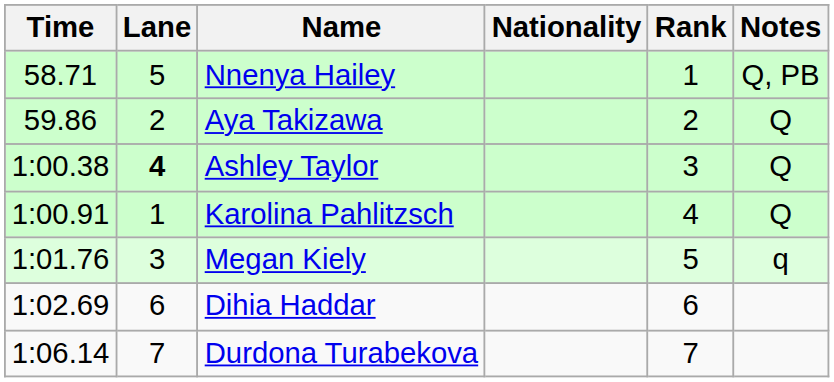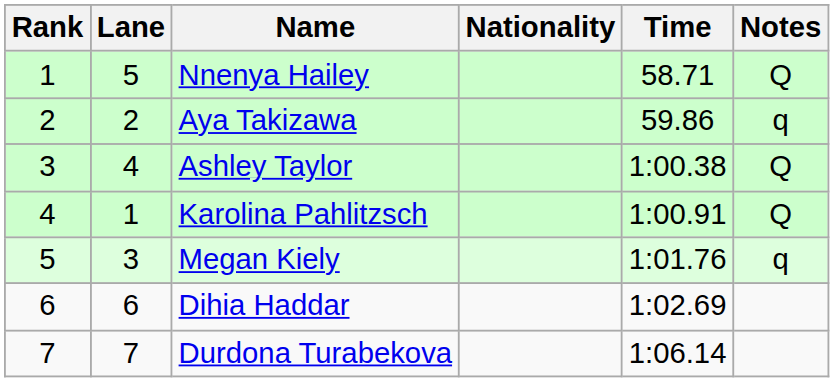 <table class="wikitable sortable" style="text-align:center">
 <tr>
-<th>Time</th>
+<th>Rank</th>
 <th>Lane</th>
 <th>Name</th>
 <th>Nationality</th>
-<th>Rank</th>
+<th>Time</th>
 <th>Notes</th>
 </tr>
 <tr bgcolor=ccffcc>
-<td>58.71</td>
+<td align=center>1</td>
 <td align=center>5</td>
 <td align=left><a href='#'>Nnenya Hailey</a></td>
 <td align=left></td>
-<td align=center>1</td>
-<td>Q, PB</td>
+<td>58.71</td>
+<td>Q</td>
 </tr>
 <tr bgcolor=ccffcc>
-<td>59.86</td>
+<td align=center>2</td>
 <td align=center>2</td>
 <td align=left><a href='#'>Aya Takizawa</a></td>
 <td align=left></td>
-<td align=center>2</td>
+<td>59.86</td>
+<td>q</td>
+</tr>
+<tr bgcolor=ccffcc>
+<td align=center>3</td>
+<td align=center>4</td>
+<td align=left><a href='#'>Ashley Taylor</a></td>
+<td align=left></td>
+<td>1:00.38</td>
 <td>Q</td>
 </tr>
 <tr bgcolor=ccffcc>
-<td>1:00.38</td>
-<td align=center><strong>4</strong></td>
-<td align=left><a href='#'>Ashley Taylor</a></td>
-<td align=left></td>
-<td align=center>3</td>
-<td>Q</td>
-</tr>
-<tr bgcolor=ccffcc>
-<td>1:00.91</td>
+<td align=center>4</td>
 <td align=center>1</td>
 <td align=left><a href='#'>Karolina Pahlitzsch</a></td>
 <td align=left></td>
-<td align=center>4</td>
+<td>1:00.91</td>
 <td>Q</td>
 </tr>
 <tr bgcolor=ddffdd>
-<td>1:01.76</td>
+<td align=center>5</td>
 <td align=center>3</td>
 <td align=left><a href='#'>Megan Kiely</a></td>
 <td align=left></td>
-<td align=center>5</td>
+<td>1:01.76</td>
 <td>q</td>
 </tr>
 <tr>
-<td>1:02.69</td>
+<td align=center>6</td>
 <td align=center>6</td>
 <td align=left><a href='#'>Dihia Haddar</a></td>
 <td align=left></td>
-<td align=center>6</td>
+<td>1:02.69</td>
 <td></td>
 </tr>
 <tr>
-<td>1:06.14</td>
+<td align=center>7</td>
 <td align=center>7</td>
 <td align=left><a href='#'>Durdona Turabekova</a></td>
 <td align=left></td>
-<td align=center>7</td>
+<td>1:06.14</td>
 <td></td>
 </tr>
 </table>
